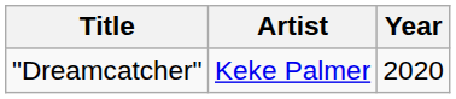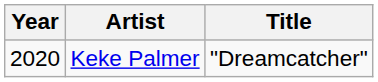 <table class="wikitable">
 <tr>
+<th>Year</th>
+<th>Artist</th>
 <th>Title</th>
-<th>Artist</th>
-<th>Year</th>
 </tr>
 <tr>
+<td>2020</td>
+<td><a href='#'>Keke Palmer</a></td>
 <td>"Dreamcatcher"</td>
-<td><a href='#'>Keke Palmer</a></td>
-<td>2020</td>
 </tr>
 </table>
